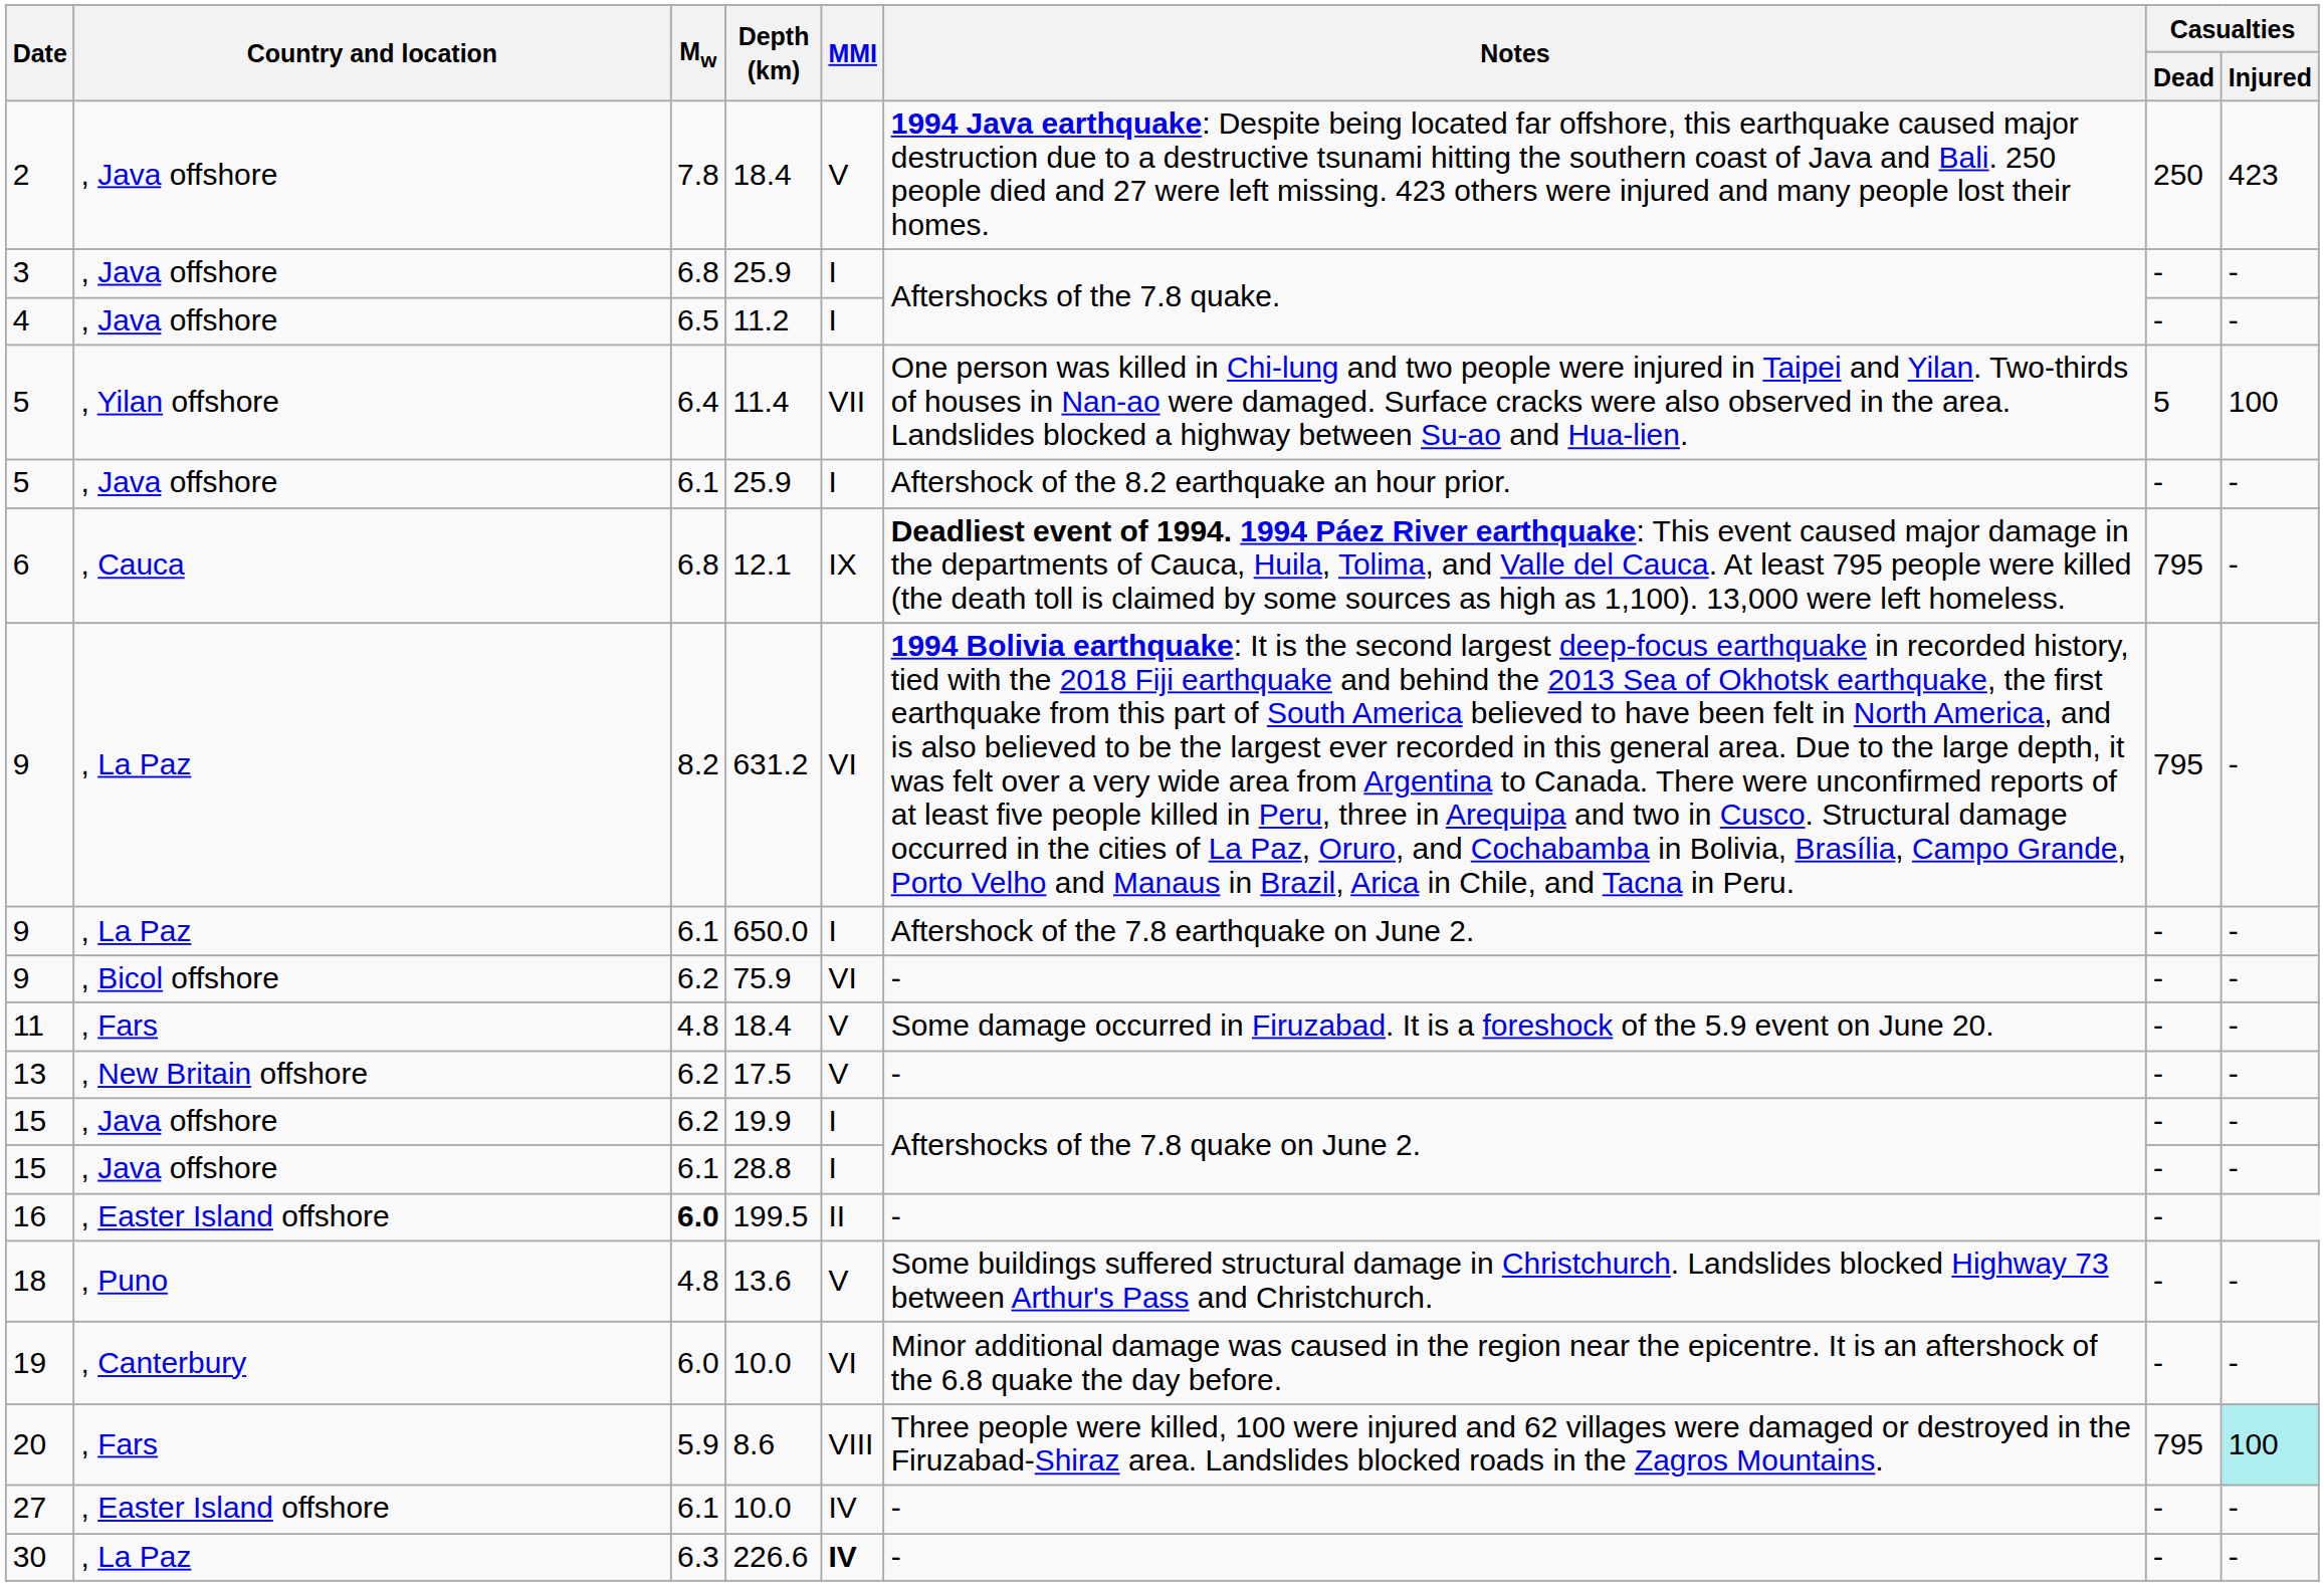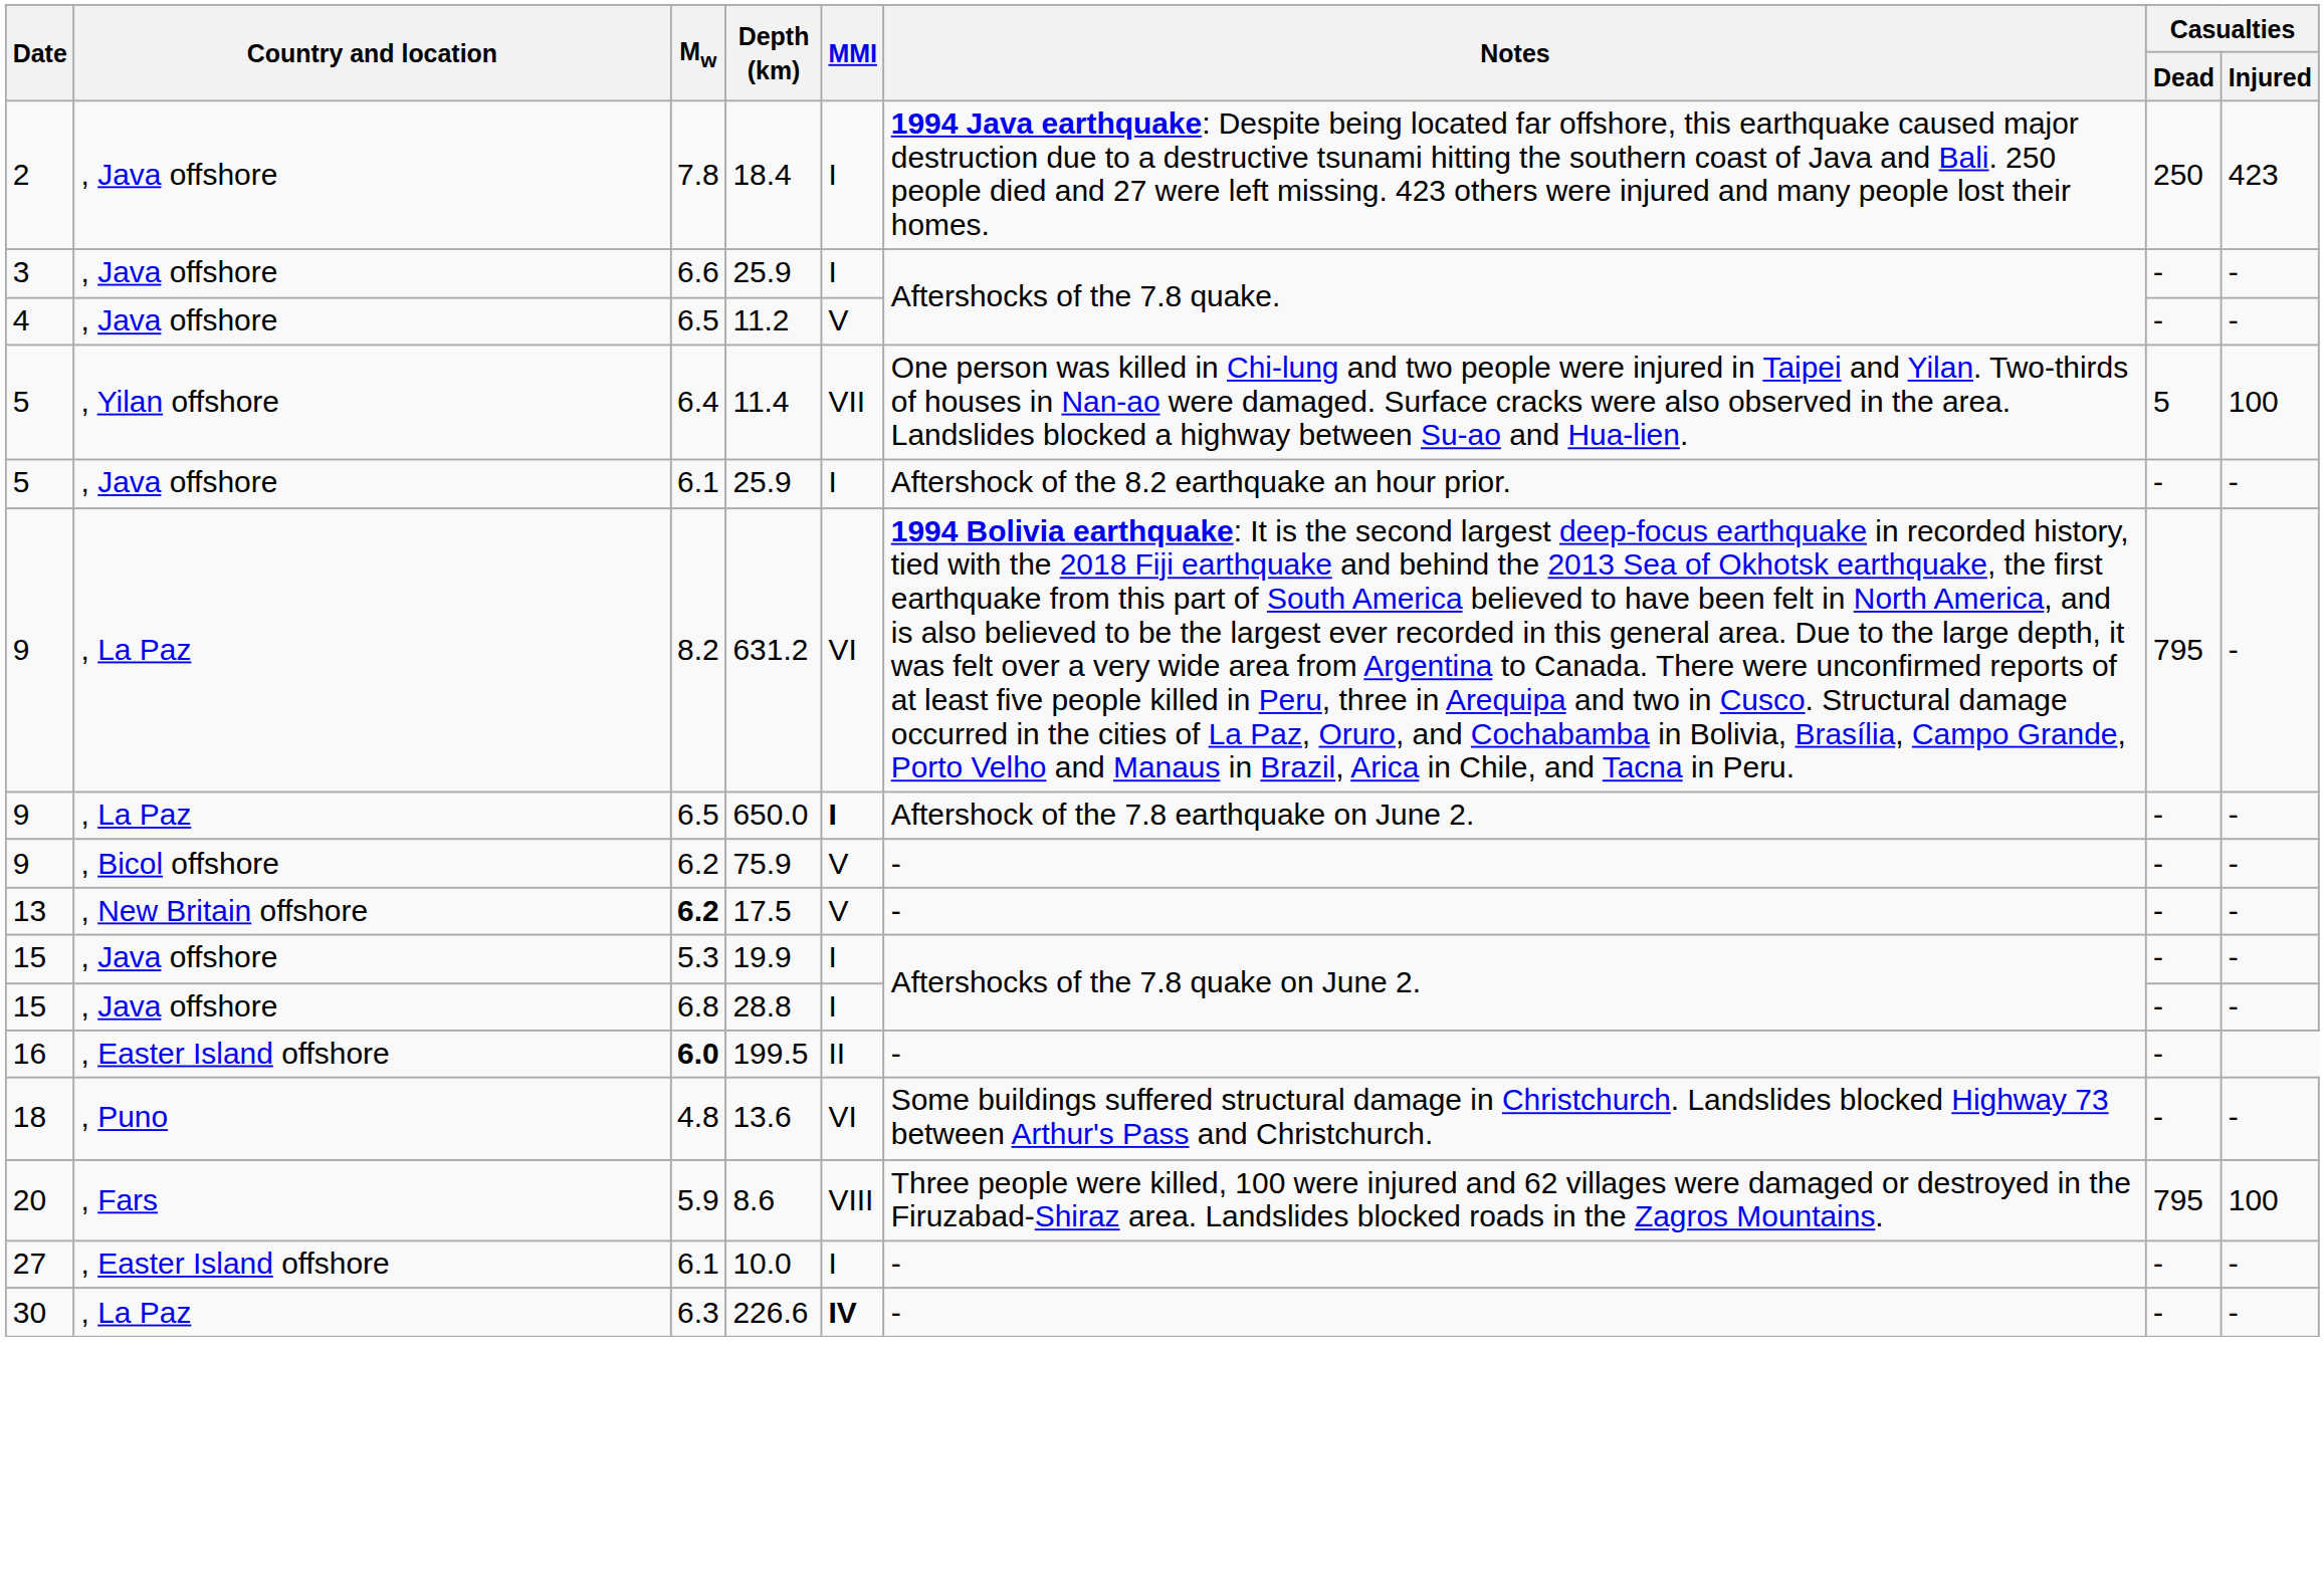 <table class="wikitable sortable" style="border:1px black; margin-left:1em;">
 <tr>
 <th rowspan="2"><small>Date</small></th>
 <th rowspan="2" style="width: 310px"><small>Country and location</small></th>
 <th rowspan="2"><small>M<sub>w</sub></small></th>
 <th rowspan="2"><small>Depth (km)</small></th>
 <th rowspan="2"><small><a href='#'>MMI</a></small></th>
 <th rowspan="2" class="unsortable"><small>Notes</small></th>
 <th colspan="2"><small>Casualties</small></th>
 </tr>
 <tr>
 <th><small>Dead</small></th>
 <th><small>Injured</small></th>
 </tr>
 <tr>
 <td>2</td>
 <td>, <a href='#'>Java</a> offshore</td>
 <td>7.8</td>
 <td>18.4</td>
-<td>V</td>
+<td>I</td>
 <td><strong><a href='#'>1994 Java earthquake</a></strong>: Despite being located far offshore, this earthquake caused major destruction due to a destructive tsunami hitting the southern coast of Java and <a href='#'>Bali</a>. 250 people died and 27 were left missing. 423 others were injured and many people lost their homes.</td>
 <td>250</td>
 <td>423</td>
 </tr>
 <tr>
 <td>3</td>
 <td>, <a href='#'>Java</a> offshore</td>
-<td>6.8</td>
+<td>6.6</td>
 <td>25.9</td>
 <td>I</td>
 <td rowspan="2">Aftershocks of the 7.8 quake.</td>
 <td>-</td>
 <td>-</td>
 </tr>
 <tr>
 <td>4</td>
 <td>, <a href='#'>Java</a> offshore</td>
 <td>6.5</td>
 <td>11.2</td>
-<td>I</td>
+<td>V</td>
 <td>-</td>
 <td>-</td>
 </tr>
 <tr>
 <td>5</td>
 <td>, <a href='#'>Yilan</a> offshore</td>
 <td>6.4</td>
 <td>11.4</td>
 <td>VII</td>
 <td>One person was killed in <a href='#'>Chi-lung</a> and two people were injured in <a href='#'>Taipei</a> and <a href='#'>Yilan</a>. Two-thirds of houses in <a href='#'>Nan-ao</a> were damaged. Surface cracks were also observed in the area. Landslides blocked a highway between <a href='#'>Su-ao</a> and <a href='#'>Hua-lien</a>.</td>
 <td>5</td>
 <td>100</td>
 </tr>
 <tr>
 <td>5</td>
 <td>, <a href='#'>Java</a> offshore</td>
 <td>6.1</td>
 <td>25.9</td>
 <td>I</td>
 <td>Aftershock of the 8.2 earthquake an hour prior.</td>
 <td>-</td>
 <td>-</td>
 </tr>
 <tr>
-<td>6</td>
-<td>, <a href='#'>Cauca</a></td>
-<td>6.8</td>
-<td>12.1</td>
-<td>IX</td>
-<td><strong>Deadliest event of 1994.</strong> <strong><a href='#'>1994 Páez River earthquake</a></strong>: This event caused major damage in the departments of Cauca, <a href='#'>Huila</a>, <a href='#'>Tolima</a>, and <a href='#'>Valle del Cauca</a>. At least 795 people were killed (the death toll is claimed by some sources as high as 1,100). 13,000 were left homeless.</td>
-<td>795</td>
-<td>-</td>
-</tr>
-<tr>
 <td>9</td>
 <td>, <a href='#'>La Paz</a></td>
 <td>8.2</td>
 <td>631.2</td>
 <td>VI</td>
 <td><strong><a href='#'>1994 Bolivia earthquake</a></strong>: It is the second largest <a href='#'>deep-focus earthquake</a> in recorded history, tied with the <a href='#'>2018 Fiji earthquake</a> and behind the <a href='#'>2013 Sea of Okhotsk earthquake</a>, the first earthquake from this part of <a href='#'>South America</a> believed to have been felt in <a href='#'>North America</a>, and is also believed to be the largest ever recorded in this general area. Due to the large depth, it was felt over a very wide area from <a href='#'>Argentina</a> to Canada. There were unconfirmed reports of at least five people killed in <a href='#'>Peru</a>, three in <a href='#'>Arequipa</a> and two in <a href='#'>Cusco</a>. Structural damage occurred in the cities of <a href='#'>La Paz</a>, <a href='#'>Oruro</a>, and <a href='#'>Cochabamba</a> in Bolivia, <a href='#'>Brasília</a>, <a href='#'>Campo Grande</a>, <a href='#'>Porto Velho</a> and <a href='#'>Manaus</a> in <a href='#'>Brazil</a>, <a href='#'>Arica</a> in Chile, and <a href='#'>Tacna</a> in Peru.</td>
 <td>795</td>
 <td>-</td>
 </tr>
 <tr>
 <td>9</td>
 <td>, <a href='#'>La Paz</a></td>
-<td>6.1</td>
+<td>6.5</td>
 <td>650.0</td>
-<td>I</td>
+<td><strong>I</strong></td>
 <td>Aftershock of the 7.8 earthquake on June 2.</td>
 <td>-</td>
 <td>-</td>
 </tr>
 <tr>
 <td>9</td>
 <td>, <a href='#'>Bicol</a> offshore</td>
 <td>6.2</td>
 <td>75.9</td>
-<td>VI</td>
+<td>V</td>
 <td>-</td>
-<td>-</td>
-<td>-</td>
-</tr>
-<tr>
-<td>11</td>
-<td>, <a href='#'>Fars</a></td>
-<td>4.8</td>
-<td>18.4</td>
-<td>V</td>
-<td>Some damage occurred in <a href='#'>Firuzabad</a>. It is a <a href='#'>foreshock</a> of the 5.9 event on June 20.</td>
 <td>-</td>
 <td>-</td>
 </tr>
 <tr>
 <td>13</td>
 <td>, <a href='#'>New Britain</a> offshore</td>
-<td>6.2</td>
+<td><strong>6.2</strong></td>
 <td>17.5</td>
 <td>V</td>
 <td>-</td>
 <td>-</td>
 <td>-</td>
 </tr>
 <tr>
 <td>15</td>
 <td>, <a href='#'>Java</a> offshore</td>
-<td>6.2</td>
+<td>5.3</td>
 <td>19.9</td>
 <td>I</td>
 <td rowspan="2">Aftershocks of the 7.8 quake on June 2.</td>
 <td>-</td>
 <td>-</td>
 </tr>
 <tr>
 <td>15</td>
 <td>, <a href='#'>Java</a> offshore</td>
-<td>6.1</td>
+<td>6.8</td>
 <td>28.8</td>
 <td>I</td>
 <td>-</td>
 <td>-</td>
 </tr>
 <tr>
 <td>16</td>
 <td>, <a href='#'>Easter Island</a> offshore</td>
 <td><strong>6.0</strong></td>
 <td>199.5</td>
 <td>II</td>
 <td>-</td>
 <td>-</td>
 </tr>
 <tr>
 <td>18</td>
 <td>, <a href='#'>Puno</a></td>
 <td>4.8</td>
 <td>13.6</td>
-<td>V</td>
+<td>VI</td>
 <td>Some buildings suffered structural damage in <a href='#'>Christchurch</a>. Landslides blocked <a href='#'>Highway 73</a> between <a href='#'>Arthur's Pass</a> and Christchurch.</td>
-<td>-</td>
-<td>-</td>
-</tr>
-<tr>
-<td>19</td>
-<td>, <a href='#'>Canterbury</a></td>
-<td>6.0</td>
-<td>10.0</td>
-<td>VI</td>
-<td>Minor additional damage was caused in the region near the epicentre. It is an aftershock of the 6.8 quake the day before.</td>
 <td>-</td>
 <td>-</td>
 </tr>
 <tr>
 <td>20</td>
 <td>, <a href='#'>Fars</a></td>
 <td>5.9</td>
 <td>8.6</td>
 <td>VIII</td>
 <td>Three people were killed, 100 were injured and 62 villages were damaged or destroyed in the Firuzabad-<a href='#'>Shiraz</a> area. Landslides blocked roads in the <a href='#'>Zagros Mountains</a>.</td>
 <td>795</td>
-<td style="background: paleturquoise;">100</td>
+<td>100</td>
 </tr>
 <tr>
 <td>27</td>
 <td>, <a href='#'>Easter Island</a> offshore</td>
 <td>6.1</td>
 <td>10.0</td>
-<td>IV</td>
+<td>I</td>
 <td>-</td>
 <td>-</td>
 <td>-</td>
 </tr>
 <tr>
 <td>30</td>
 <td>, <a href='#'>La Paz</a></td>
 <td>6.3</td>
 <td>226.6</td>
 <td><strong>IV</strong></td>
 <td>-</td>
 <td>-</td>
 <td>-</td>
 </tr>
 </table>
